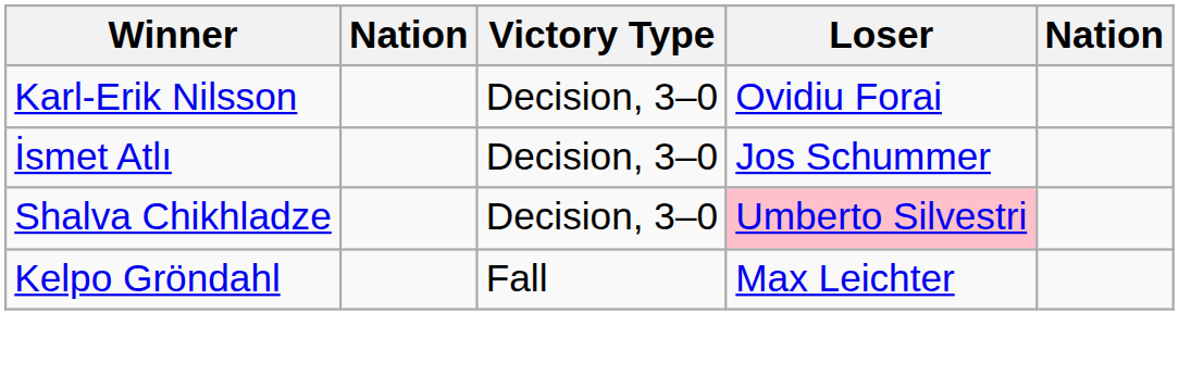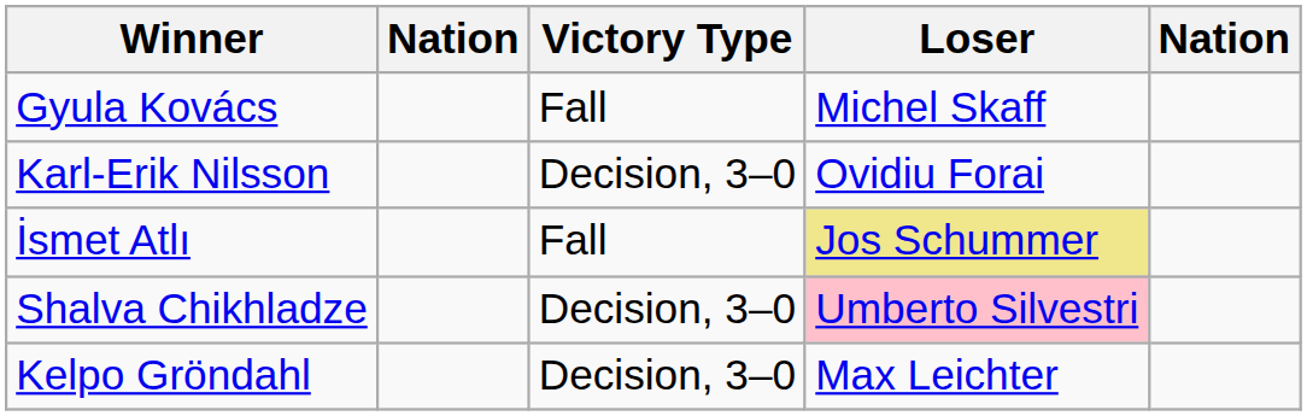 <table class="wikitable sortable" style="text-align:left;">
 <tr>
 <th>Winner</th>
 <th>Nation</th>
 <th>Victory Type</th>
 <th>Loser</th>
 <th>Nation</th>
+</tr>
+<tr>
+<td><a href='#'>Gyula Kovács</a></td>
+<td></td>
+<td>Fall</td>
+<td><a href='#'>Michel Skaff</a></td>
+<td></td>
 </tr>
 <tr>
 <td><a href='#'>Karl-Erik Nilsson</a></td>
 <td></td>
 <td>Decision, 3–0</td>
 <td><a href='#'>Ovidiu Forai</a></td>
 <td></td>
 </tr>
 <tr>
 <td><a href='#'>İsmet Atlı</a></td>
 <td></td>
-<td>Decision, 3–0</td>
-<td><a href='#'>Jos Schummer</a></td>
+<td>Fall</td>
+<td style="background: khaki;"><a href='#'>Jos Schummer</a></td>
 <td></td>
 </tr>
 <tr>
 <td><a href='#'>Shalva Chikhladze</a></td>
 <td></td>
 <td>Decision, 3–0</td>
 <td style="background: pink;"><a href='#'>Umberto Silvestri</a></td>
 <td></td>
 </tr>
 <tr>
 <td><a href='#'>Kelpo Gröndahl</a></td>
 <td></td>
-<td>Fall</td>
+<td>Decision, 3–0</td>
 <td><a href='#'>Max Leichter</a></td>
 <td></td>
 </tr>
 </table>
